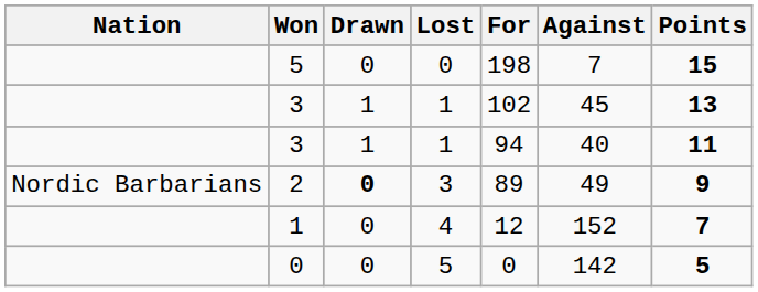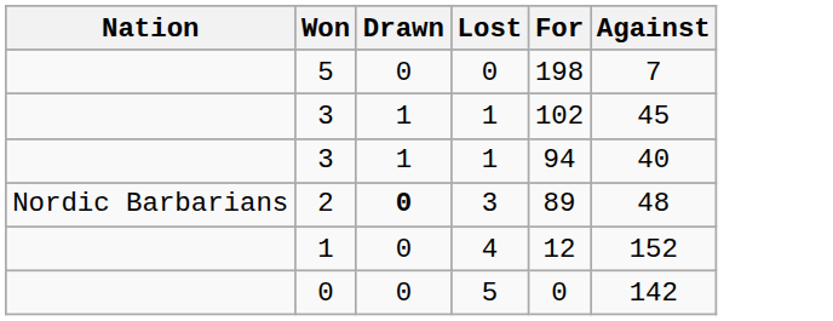 <table class="wikitable" style="text-align: center;">
 <tr>
 <th>Nation</th>
 <th>Won</th>
 <th>Drawn</th>
 <th>Lost</th>
 <th>For</th>
 <th>Against</th>
-<th>Points</th>
 </tr>
 <tr>
 <td align="left"></td>
 <td>5</td>
 <td>0</td>
 <td>0</td>
 <td>198</td>
 <td>7</td>
-<td><strong>15</strong></td>
 </tr>
 <tr>
 <td align="left"></td>
 <td>3</td>
 <td>1</td>
 <td>1</td>
 <td>102</td>
 <td>45</td>
-<td><strong>13</strong></td>
 </tr>
 <tr>
 <td align="left"></td>
 <td>3</td>
 <td>1</td>
 <td>1</td>
 <td>94</td>
 <td>40</td>
-<td><strong>11</strong></td>
 </tr>
 <tr>
 <td align="left">Nordic Barbarians</td>
 <td>2</td>
 <td><strong>0</strong></td>
 <td>3</td>
 <td>89</td>
-<td>49</td>
-<td><strong>9</strong></td>
+<td>48</td>
 </tr>
 <tr>
 <td align="left"></td>
 <td>1</td>
 <td>0</td>
 <td>4</td>
 <td>12</td>
 <td>152</td>
-<td><strong>7</strong></td>
 </tr>
 <tr>
 <td align="left"></td>
 <td>0</td>
 <td>0</td>
 <td>5</td>
 <td>0</td>
 <td>142</td>
-<td><strong>5</strong></td>
 </tr>
 </table>
